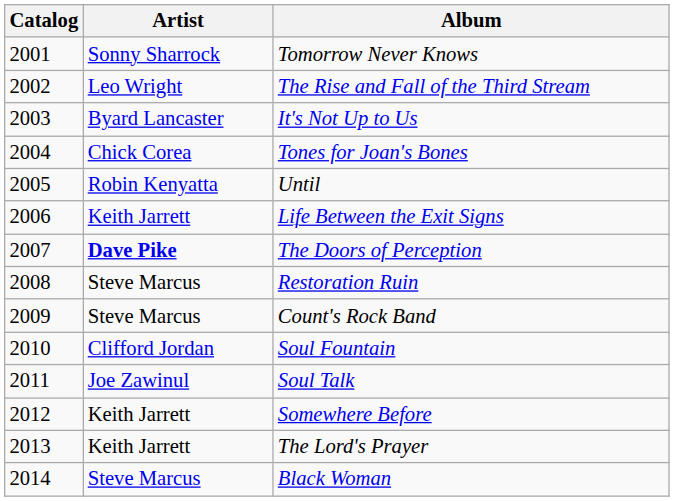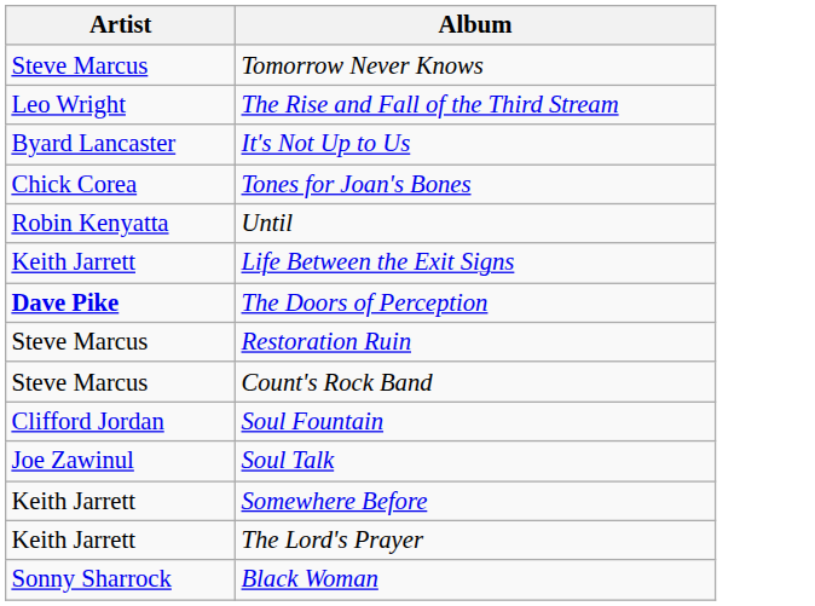 <table class="wikitable sortable">
 <tr>
-<th style="vertical-align:bottom; text-align:center; width:15px">Catalog</th>
 <th valign="bottom" style="text-align:center; width:140px">Artist</th>
 <th style="vertical-align:bottom; text-align:center; width:300px">Album</th>
 </tr>
 <tr>
-<td>2001</td>
-<td><a href='#'>Sonny Sharrock</a></td>
+<td><a href='#'>Steve Marcus</a></td>
 <td><em>Tomorrow Never Knows</em></td>
 </tr>
 <tr>
-<td>2002</td>
 <td><a href='#'>Leo Wright</a></td>
 <td><em><a href='#'>The Rise and Fall of the Third Stream</a></em></td>
 </tr>
 <tr>
-<td>2003</td>
 <td><a href='#'>Byard Lancaster</a></td>
 <td><em><a href='#'>It's Not Up to Us</a></em></td>
 </tr>
 <tr>
-<td>2004</td>
 <td><a href='#'>Chick Corea</a></td>
 <td><em><a href='#'>Tones for Joan's Bones</a></em></td>
 </tr>
 <tr>
-<td>2005</td>
 <td><a href='#'>Robin Kenyatta</a></td>
 <td><em>Until</em></td>
 </tr>
 <tr>
-<td>2006</td>
 <td><a href='#'>Keith Jarrett</a></td>
 <td><em><a href='#'>Life Between the Exit Signs</a></em></td>
 </tr>
 <tr>
-<td>2007</td>
 <td><strong><a href='#'>Dave Pike</a></strong></td>
 <td><em><a href='#'>The Doors of Perception</a></em></td>
 </tr>
 <tr>
-<td>2008</td>
 <td>Steve Marcus</td>
 <td><em><a href='#'>Restoration Ruin</a></em></td>
 </tr>
 <tr>
-<td>2009</td>
 <td>Steve Marcus</td>
 <td><em>Count's Rock Band</em></td>
 </tr>
 <tr>
-<td>2010</td>
 <td><a href='#'>Clifford Jordan</a></td>
 <td><em><a href='#'>Soul Fountain</a></em></td>
 </tr>
 <tr>
-<td>2011</td>
 <td><a href='#'>Joe Zawinul</a></td>
 <td><em><a href='#'>Soul Talk</a></em></td>
 </tr>
 <tr>
-<td>2012</td>
 <td>Keith Jarrett</td>
 <td><em><a href='#'>Somewhere Before</a></em></td>
 </tr>
 <tr>
-<td>2013</td>
 <td>Keith Jarrett</td>
 <td><em>The Lord's Prayer</em></td>
 </tr>
 <tr>
-<td>2014</td>
-<td><a href='#'>Steve Marcus</a></td>
+<td><a href='#'>Sonny Sharrock</a></td>
 <td><em><a href='#'>Black Woman</a></em></td>
 </tr>
 </table>
